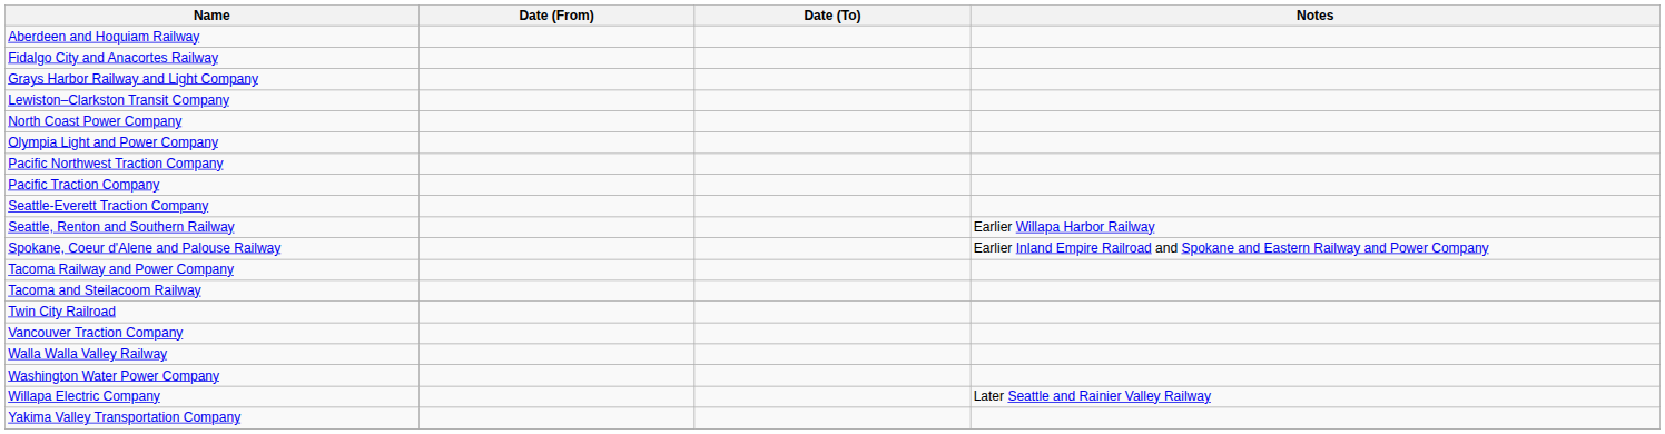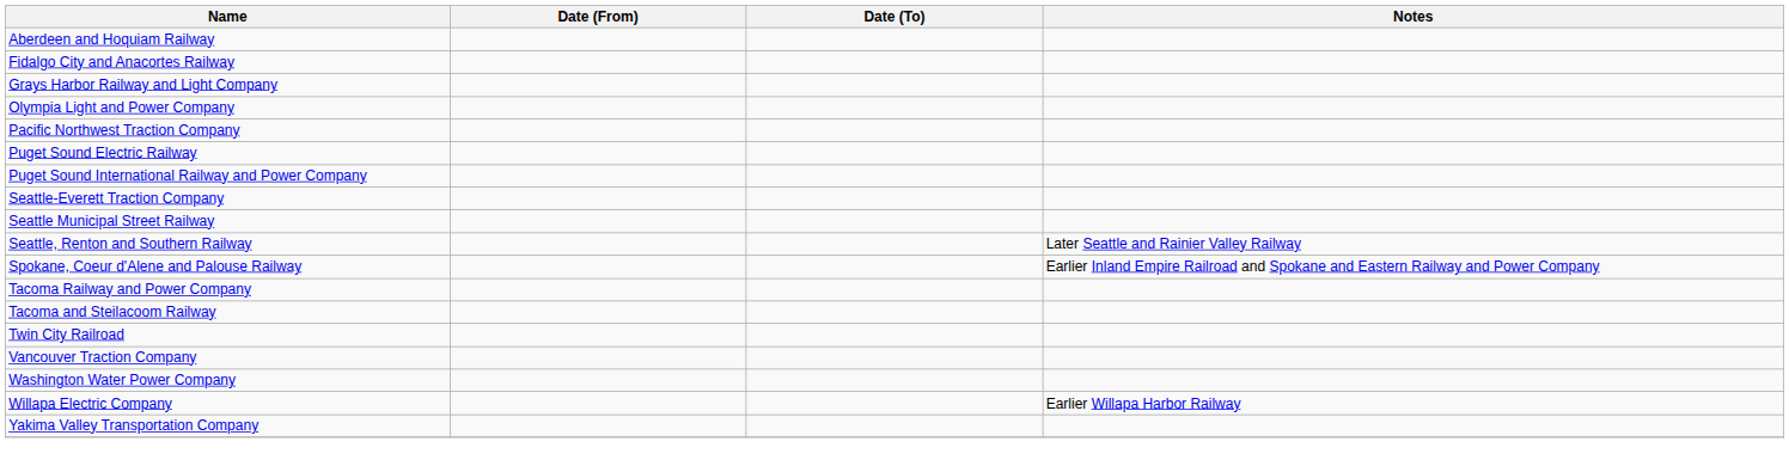 <table class="wikitable sortable" width=100%>
 <tr>
 <th width=15%>Name</th>
 <th width=10%>Date (From)</th>
 <th width=10%>Date (To)</th>
 <th class="unsortable" width=25%>Notes</th>
 </tr>
 <tr>
 <td><a href='#'>Aberdeen and Hoquiam Railway</a></td>
 <td></td>
 <td></td>
 <td></td>
 </tr>
 <tr>
 <td><a href='#'>Fidalgo City and Anacortes Railway</a></td>
 <td></td>
 <td></td>
 <td></td>
 </tr>
 <tr>
 <td><a href='#'>Grays Harbor Railway and Light Company</a></td>
 <td></td>
 <td></td>
 <td></td>
 </tr>
 <tr>
-<td><a href='#'>Lewiston–Clarkston Transit Company</a></td>
-<td></td>
-<td></td>
-<td></td>
-</tr>
-<tr>
-<td><a href='#'>North Coast Power Company</a></td>
-<td></td>
-<td></td>
-<td></td>
-</tr>
-<tr>
 <td><a href='#'>Olympia Light and Power Company</a></td>
 <td></td>
 <td></td>
 <td></td>
 </tr>
 <tr>
 <td><a href='#'>Pacific Northwest Traction Company</a></td>
 <td></td>
 <td></td>
 <td></td>
 </tr>
 <tr>
-<td><a href='#'>Pacific Traction Company</a></td>
+<td><a href='#'>Puget Sound Electric Railway</a></td>
+<td></td>
+<td></td>
+<td></td>
+</tr>
+<tr>
+<td><a href='#'>Puget Sound International Railway and Power Company</a></td>
 <td></td>
 <td></td>
 <td></td>
 </tr>
 <tr>
 <td><a href='#'>Seattle-Everett Traction Company</a></td>
 <td></td>
 <td></td>
 <td></td>
 </tr>
 <tr>
+<td><a href='#'>Seattle Municipal Street Railway</a></td>
+<td></td>
+<td></td>
+<td></td>
+</tr>
+<tr>
 <td><a href='#'>Seattle, Renton and Southern Railway</a></td>
 <td></td>
 <td></td>
-<td>Earlier <a href='#'>Willapa Harbor Railway</a></td>
+<td>Later <a href='#'>Seattle and Rainier Valley Railway</a></td>
 </tr>
 <tr>
 <td><a href='#'>Spokane, Coeur d'Alene and Palouse Railway</a></td>
 <td></td>
 <td></td>
 <td>Earlier <a href='#'>Inland Empire Railroad</a> and <a href='#'>Spokane and Eastern Railway and Power Company</a></td>
 </tr>
 <tr>
 <td><a href='#'>Tacoma Railway and Power Company</a></td>
 <td></td>
 <td></td>
 <td></td>
 </tr>
 <tr>
 <td><a href='#'>Tacoma and Steilacoom Railway</a></td>
 <td></td>
 <td></td>
 <td></td>
 </tr>
 <tr>
 <td><a href='#'>Twin City Railroad</a></td>
 <td></td>
 <td></td>
 <td></td>
 </tr>
 <tr>
 <td><a href='#'>Vancouver Traction Company</a></td>
 <td></td>
 <td></td>
 <td></td>
 </tr>
 <tr>
-<td><a href='#'>Walla Walla Valley Railway</a></td>
-<td></td>
-<td></td>
-<td></td>
-</tr>
-<tr>
 <td><a href='#'>Washington Water Power Company</a></td>
 <td></td>
 <td></td>
 <td></td>
 </tr>
 <tr>
 <td><a href='#'>Willapa Electric Company</a></td>
 <td></td>
 <td></td>
-<td>Later <a href='#'>Seattle and Rainier Valley Railway</a></td>
+<td>Earlier <a href='#'>Willapa Harbor Railway</a></td>
 </tr>
 <tr>
 <td><a href='#'>Yakima Valley Transportation Company</a></td>
 <td></td>
 <td></td>
 <td></td>
 </tr>
 <tr>
 </tr>
 </table>
